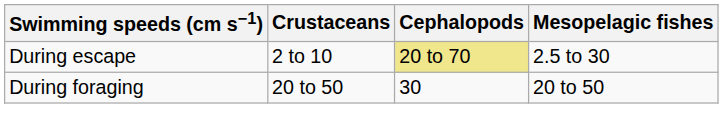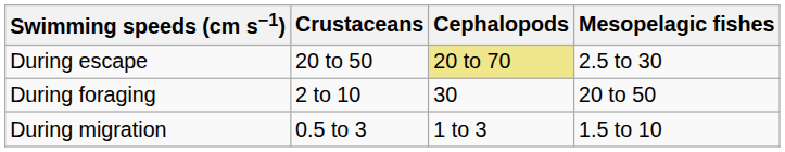 <table class="wikitable">
 <tr>
 <th>Swimming speeds (cm s<sup>−1</sup>)</th>
 <th>Crustaceans</th>
 <th>Cephalopods</th>
 <th>Mesopelagic fishes</th>
 </tr>
 <tr>
 <td>During escape</td>
-<td>2 to 10</td>
+<td>20 to 50</td>
 <td style="background: khaki;">20 to 70</td>
 <td>2.5 to 30</td>
 </tr>
 <tr>
 <td>During foraging</td>
-<td>20 to 50</td>
+<td>2 to 10</td>
 <td>30</td>
 <td>20 to 50</td>
 </tr>
+<tr>
+<td>During migration</td>
+<td>0.5 to 3</td>
+<td>1 to 3</td>
+<td>1.5 to 10</td>
+</tr>
 </table>
